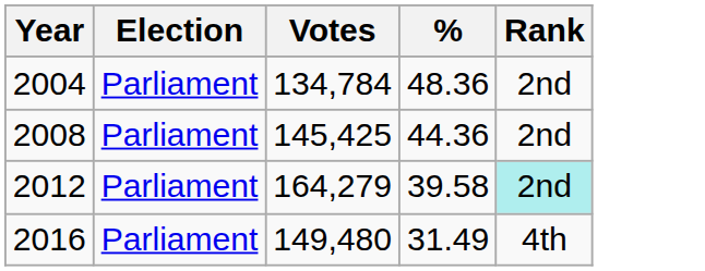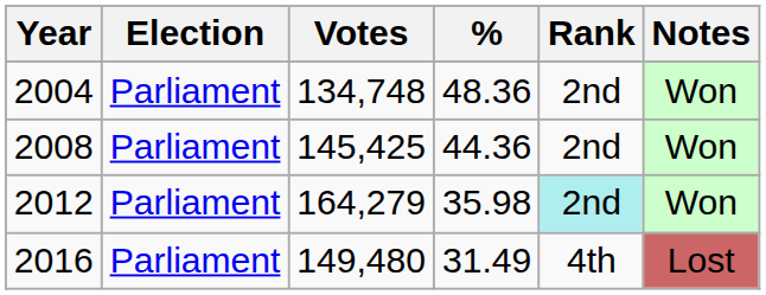 <table class="wikitable" style="text-align:center;">
 <tr>
 <th>Year</th>
 <th>Election</th>
 <th>Votes</th>
 <th>%</th>
 <th>Rank</th>
+<th>Notes</th>
 </tr>
 <tr>
 <td>2004</td>
 <td><a href='#'>Parliament</a></td>
-<td>134,784</td>
+<td>134,748</td>
 <td>48.36</td>
 <td>2nd</td>
+<td style="background-color:#CCFFCC">Won</td>
 </tr>
 <tr>
 <td>2008</td>
 <td><a href='#'>Parliament</a></td>
 <td> 145,425</td>
 <td> 44.36</td>
 <td>2nd</td>
+<td style="background-color:#CCFFCC">Won</td>
 </tr>
 <tr>
 <td>2012</td>
 <td><a href='#'>Parliament</a></td>
 <td> 164,279</td>
-<td> 39.58</td>
+<td> 35.98</td>
 <td style="background: paleturquoise;">2nd</td>
+<td style="background-color:#CCFFCC">Won</td>
 </tr>
 <tr>
 <td>2016</td>
 <td><a href='#'>Parliament</a></td>
 <td> 149,480</td>
 <td> 31.49</td>
 <td>4th</td>
+<td style="background-color:#C66">Lost</td>
 </tr>
 </table>
